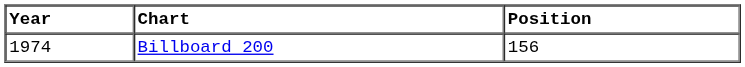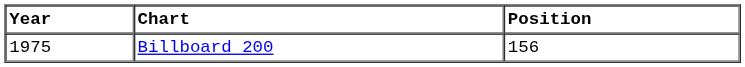 <table border=1 cellspacing=0 cellpadding=2 width="550px">
 <tr>
 <th align="left">Year</th>
 <th align="left">Chart</th>
 <th align="left">Position</th>
 </tr>
 <tr>
-<td align="left">1974</td>
+<td align="left">1975</td>
 <td align="left"><a href='#'>Billboard 200</a></td>
 <td align="left">156</td>
 </tr>
 <tr>
 </tr>
 </table>
